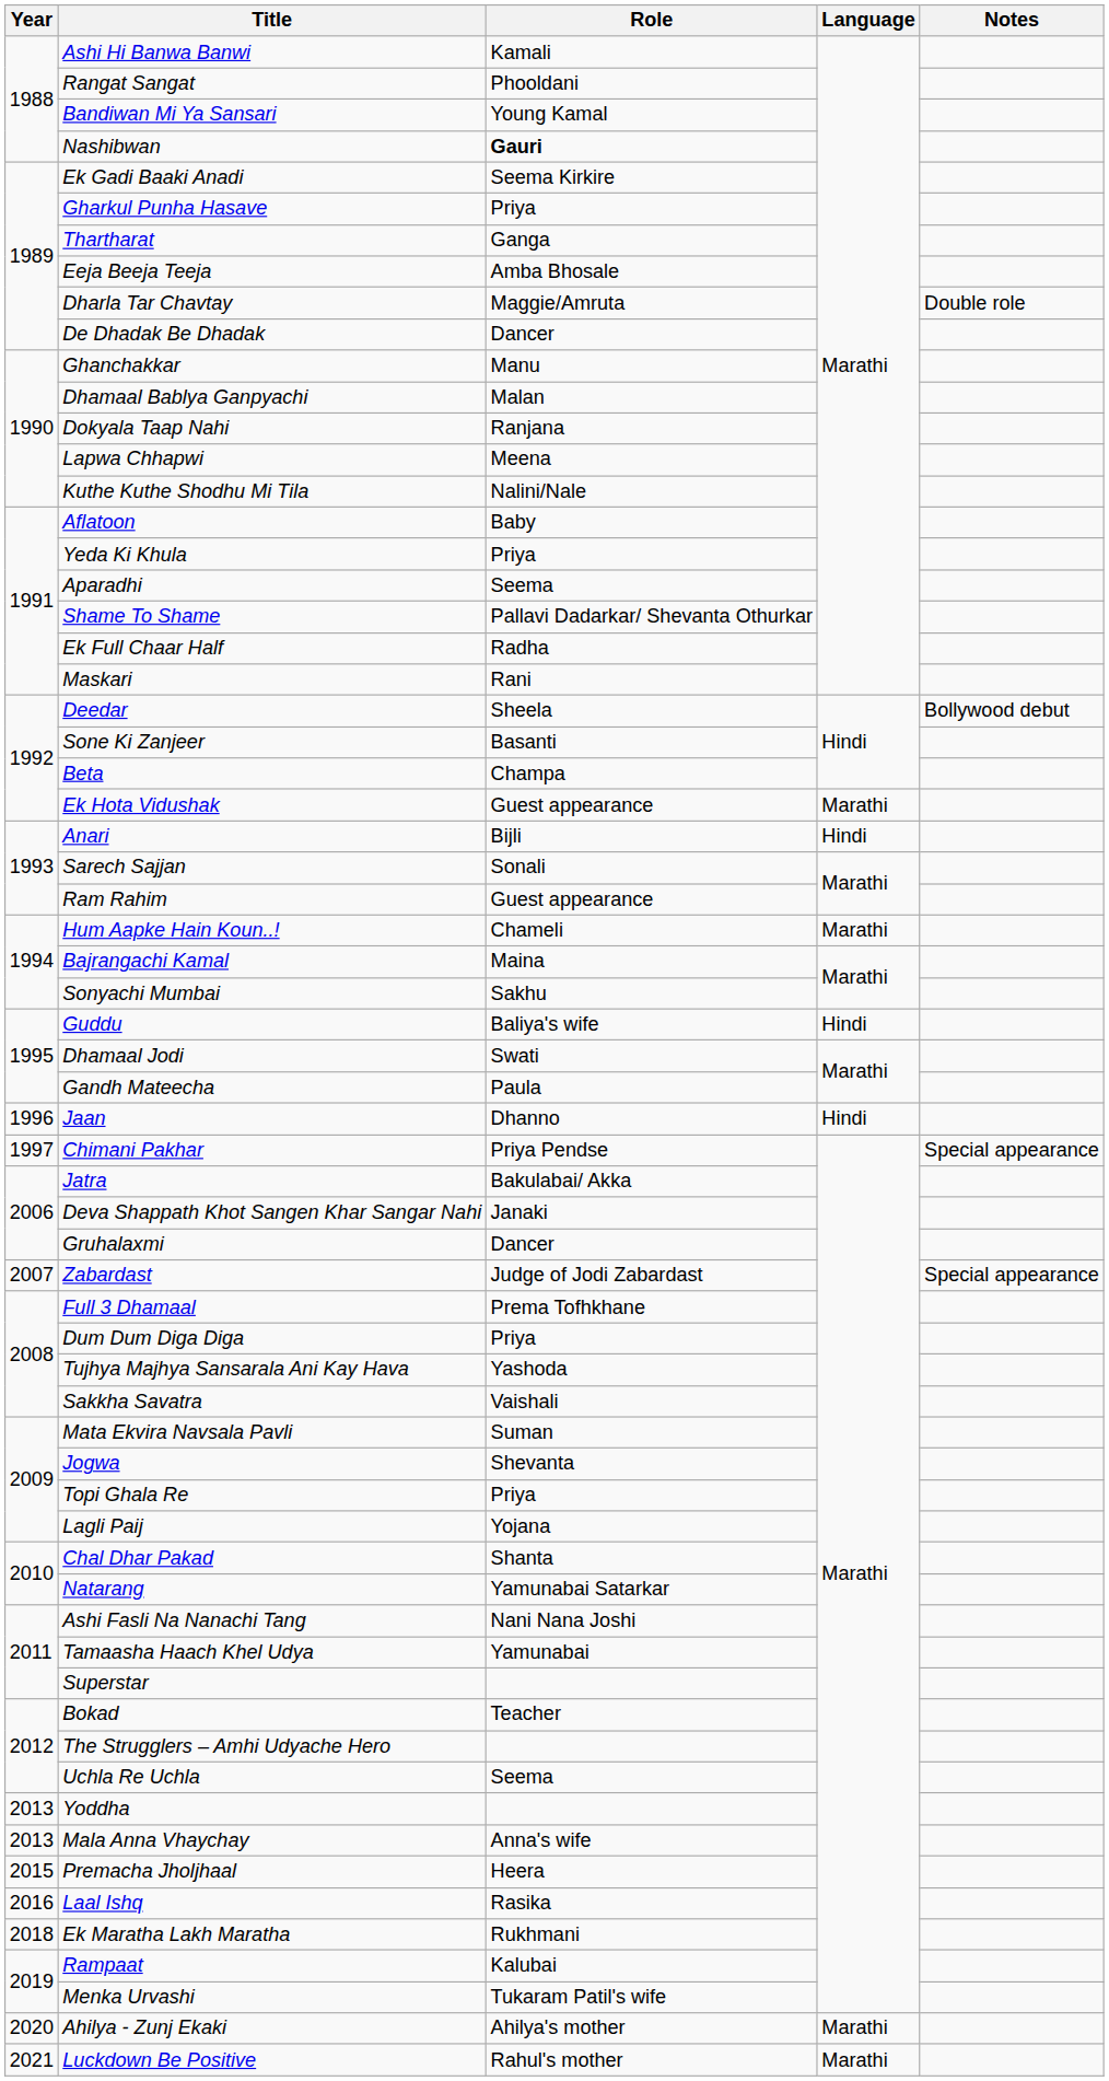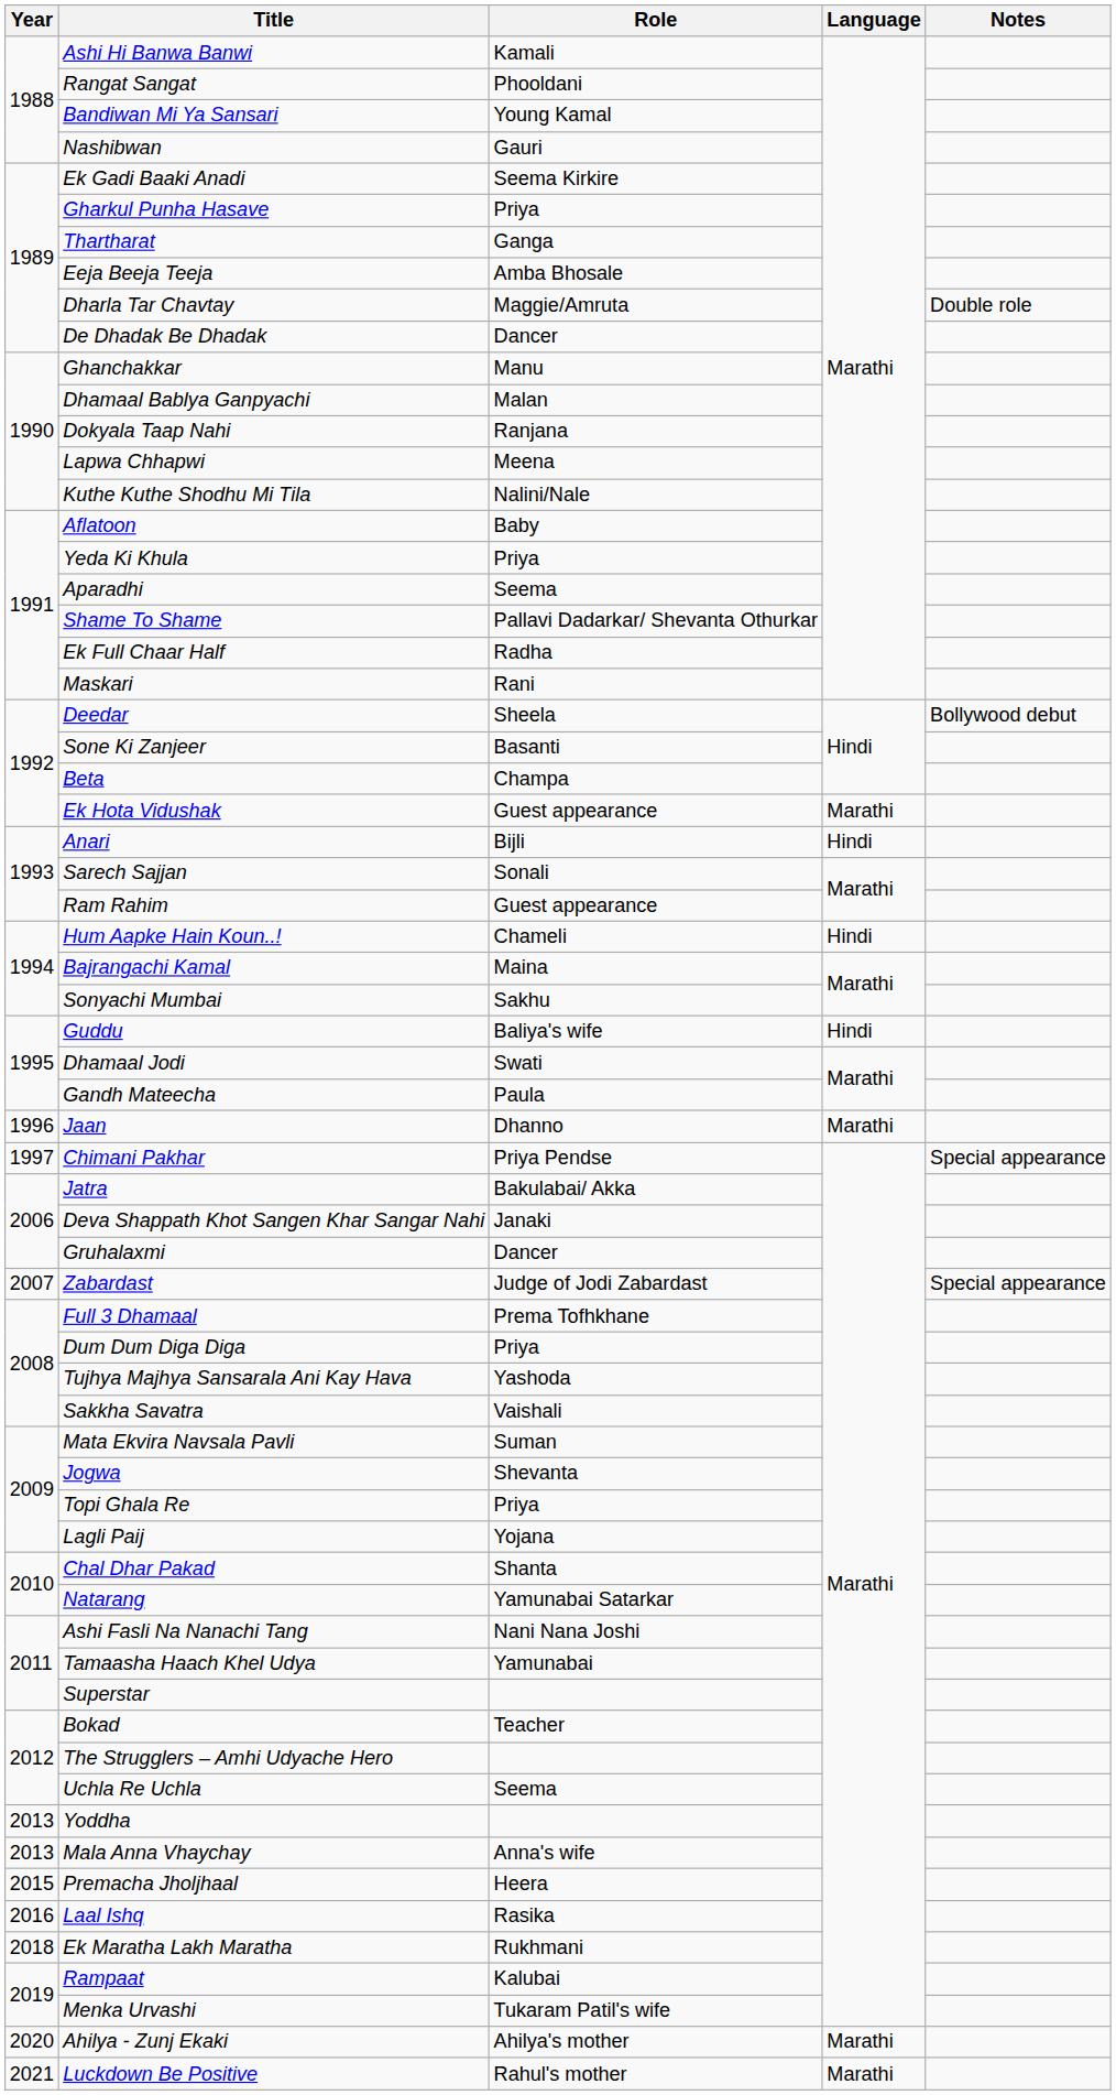 <table class="wikitable sortable">
 <tr>
 <th>Year</th>
 <th>Title</th>
 <th>Role</th>
 <th>Language</th>
 <th class="unsortable">Notes</th>
 </tr>
 <tr>
 <td rowspan="4">1988</td>
 <td><em><a href='#'>Ashi Hi Banwa Banwi</a></em></td>
 <td>Kamali</td>
 <td rowspan="21">Marathi</td>
 <td></td>
 </tr>
 <tr>
 <td><em>Rangat Sangat</em></td>
 <td>Phooldani</td>
 <td></td>
 </tr>
 <tr>
 <td><em><a href='#'>Bandiwan Mi Ya Sansari</a></em></td>
 <td>Young Kamal</td>
 <td></td>
 </tr>
 <tr>
 <td><em>Nashibwan</em></td>
-<td><strong>Gauri</strong></td>
+<td>Gauri</td>
 <td></td>
 </tr>
 <tr>
 <td rowspan="6">1989</td>
 <td><em>Ek Gadi Baaki Anadi</em></td>
 <td>Seema Kirkire</td>
 <td></td>
 </tr>
 <tr>
 <td><em><a href='#'>Gharkul Punha Hasave</a></em></td>
 <td>Priya</td>
 <td></td>
 </tr>
 <tr>
 <td><em><a href='#'>Thartharat</a></em></td>
 <td>Ganga</td>
 <td></td>
 </tr>
 <tr>
 <td><em>Eeja Beeja Teeja</em></td>
 <td>Amba Bhosale</td>
 <td></td>
 </tr>
 <tr>
 <td><em>Dharla Tar Chavtay</em></td>
 <td>Maggie/Amruta</td>
 <td>Double role</td>
 </tr>
 <tr>
 <td><em>De Dhadak Be Dhadak</em></td>
 <td>Dancer</td>
 <td></td>
 </tr>
 <tr>
 <td rowspan="5">1990</td>
 <td><em>Ghanchakkar</em></td>
 <td>Manu</td>
 <td></td>
 </tr>
 <tr>
 <td><em>Dhamaal Bablya Ganpyachi</em></td>
 <td>Malan</td>
 <td></td>
 </tr>
 <tr>
 <td><em>Dokyala Taap Nahi</em></td>
 <td>Ranjana</td>
 <td></td>
 </tr>
 <tr>
 <td><em>Lapwa Chhapwi</em></td>
 <td>Meena</td>
 <td></td>
 </tr>
 <tr>
 <td><em>Kuthe Kuthe Shodhu Mi Tila</em></td>
 <td>Nalini/Nale</td>
 <td></td>
 </tr>
 <tr>
 <td rowspan="6">1991</td>
 <td><a href='#'><em>Aflatoon</em></a></td>
 <td>Baby</td>
 <td></td>
 </tr>
 <tr>
 <td><em>Yeda Ki Khula</em></td>
 <td>Priya</td>
 <td></td>
 </tr>
 <tr>
 <td><em>Aparadhi</em></td>
 <td>Seema</td>
 <td></td>
 </tr>
 <tr>
 <td><em><a href='#'>Shame To Shame</a></em></td>
 <td>Pallavi Dadarkar/ Shevanta Othurkar</td>
 <td></td>
 </tr>
 <tr>
 <td><em>Ek Full Chaar Half</em></td>
 <td>Radha</td>
 <td></td>
 </tr>
 <tr>
 <td><em>Maskari</em></td>
 <td>Rani</td>
 <td></td>
 </tr>
 <tr>
 <td rowspan="4">1992</td>
 <td><em><a href='#'>Deedar</a></em></td>
 <td>Sheela</td>
 <td rowspan="3">Hindi</td>
 <td>Bollywood debut</td>
 </tr>
 <tr>
 <td><em>Sone Ki Zanjeer</em></td>
 <td>Basanti</td>
 <td></td>
 </tr>
 <tr>
 <td><em><a href='#'>Beta</a></em></td>
 <td>Champa</td>
 <td></td>
 </tr>
 <tr>
 <td><em><a href='#'>Ek Hota Vidushak</a></em></td>
 <td>Guest appearance</td>
 <td>Marathi</td>
 <td></td>
 </tr>
 <tr>
 <td rowspan="3">1993</td>
 <td><em><a href='#'>Anari</a></em></td>
 <td>Bijli</td>
 <td>Hindi</td>
 <td></td>
 </tr>
 <tr>
 <td><em>Sarech Sajjan</em></td>
 <td>Sonali</td>
 <td rowspan="2">Marathi</td>
 <td></td>
 </tr>
 <tr>
 <td><em>Ram Rahim</em></td>
 <td>Guest appearance</td>
 <td></td>
 </tr>
 <tr>
 <td rowspan="3">1994</td>
 <td><em><a href='#'>Hum Aapke Hain Koun..!</a></em></td>
 <td>Chameli</td>
-<td>Marathi</td>
+<td>Hindi</td>
 <td></td>
 </tr>
 <tr>
 <td><em><a href='#'>Bajrangachi Kamal</a></em></td>
 <td>Maina</td>
 <td rowspan="2">Marathi</td>
 <td></td>
 </tr>
 <tr>
 <td><em>Sonyachi Mumbai</em></td>
 <td>Sakhu</td>
 <td></td>
 </tr>
 <tr>
 <td rowspan="3">1995</td>
 <td><em><a href='#'>Guddu</a></em></td>
 <td>Baliya's wife</td>
 <td>Hindi</td>
 <td></td>
 </tr>
 <tr>
 <td><em>Dhamaal Jodi</em></td>
 <td>Swati</td>
 <td rowspan="2">Marathi</td>
 <td></td>
 </tr>
 <tr>
 <td><em>Gandh Mateecha</em></td>
 <td>Paula</td>
 <td></td>
 </tr>
 <tr>
 <td>1996</td>
 <td><a href='#'><em>Jaan</em></a></td>
 <td>Dhanno</td>
-<td>Hindi</td>
+<td>Marathi</td>
 <td></td>
 </tr>
 <tr>
 <td>1997</td>
 <td><em><a href='#'>Chimani Pakhar</a></em></td>
 <td>Priya Pendse</td>
 <td rowspan="28">Marathi</td>
 <td>Special appearance</td>
 </tr>
 <tr>
 <td rowspan="3">2006</td>
 <td><a href='#'><em>Jatra</em></a></td>
 <td>Bakulabai/ Akka</td>
 <td></td>
 </tr>
 <tr>
 <td><em>Deva Shappath Khot Sangen Khar Sangar Nahi</em></td>
 <td>Janaki</td>
 <td></td>
 </tr>
 <tr>
 <td><em>Gruhalaxmi</em></td>
 <td>Dancer</td>
 <td></td>
 </tr>
 <tr>
 <td>2007</td>
 <td><em><a href='#'>Zabardast</a></em></td>
 <td>Judge of Jodi Zabardast</td>
 <td>Special appearance</td>
 </tr>
 <tr>
 <td rowspan="4">2008</td>
 <td><em><a href='#'>Full 3 Dhamaal</a></em></td>
 <td>Prema Tofhkhane</td>
 <td></td>
 </tr>
 <tr>
 <td><em>Dum Dum Diga Diga</em></td>
 <td>Priya</td>
 <td></td>
 </tr>
 <tr>
 <td><em>Tujhya Majhya Sansarala Ani Kay Hava</em></td>
 <td>Yashoda</td>
 <td></td>
 </tr>
 <tr>
 <td><em>Sakkha Savatra</em></td>
 <td>Vaishali</td>
 <td></td>
 </tr>
 <tr>
 <td rowspan="4">2009</td>
 <td><em>Mata Ekvira Navsala Pavli</em></td>
 <td>Suman</td>
 <td></td>
 </tr>
 <tr>
 <td><em><a href='#'>Jogwa</a></em></td>
 <td>Shevanta</td>
 <td></td>
 </tr>
 <tr>
 <td><em>Topi Ghala Re</em></td>
 <td>Priya</td>
 <td></td>
 </tr>
 <tr>
 <td><em>Lagli Paij</em></td>
 <td>Yojana</td>
 <td></td>
 </tr>
 <tr>
 <td rowspan="2">2010</td>
 <td><em><a href='#'>Chal Dhar Pakad</a></em></td>
 <td>Shanta</td>
 <td></td>
 </tr>
 <tr>
 <td><em><a href='#'>Natarang</a></em></td>
 <td>Yamunabai Satarkar</td>
 <td></td>
 </tr>
 <tr>
 <td rowspan="3">2011</td>
 <td><em>Ashi Fasli Na Nanachi Tang</em></td>
 <td>Nani Nana Joshi</td>
 <td></td>
 </tr>
 <tr>
 <td><em>Tamaasha Haach Khel Udya</em></td>
 <td>Yamunabai</td>
 <td></td>
 </tr>
 <tr>
 <td><em>Superstar</em></td>
 <td></td>
 <td></td>
 </tr>
 <tr>
 <td rowspan="3">2012</td>
 <td><em>Bokad</em></td>
 <td>Teacher</td>
 <td></td>
 </tr>
 <tr>
 <td><em>The Strugglers – Amhi Udyache Hero</em></td>
 <td></td>
 <td></td>
 </tr>
 <tr>
 <td><em>Uchla Re Uchla</em></td>
 <td>Seema</td>
 <td></td>
 </tr>
 <tr>
 <td>2013</td>
 <td><em>Yoddha</em></td>
 <td></td>
 <td></td>
 </tr>
 <tr>
 <td>2013</td>
 <td><em>Mala Anna Vhaychay</em></td>
 <td>Anna's wife</td>
 <td></td>
 </tr>
 <tr>
 <td>2015</td>
 <td><em>Premacha Jholjhaal</em></td>
 <td>Heera</td>
 <td></td>
 </tr>
 <tr>
 <td>2016</td>
 <td><em><a href='#'>Laal Ishq</a></em></td>
 <td>Rasika</td>
 <td></td>
 </tr>
 <tr>
 <td>2018</td>
 <td><em>Ek Maratha Lakh Maratha</em></td>
 <td>Rukhmani</td>
 <td></td>
 </tr>
 <tr>
 <td rowspan="2">2019</td>
 <td><em><a href='#'>Rampaat</a></em></td>
 <td>Kalubai</td>
 <td></td>
 </tr>
 <tr>
 <td><em>Menka Urvashi</em></td>
 <td>Tukaram Patil's wife</td>
 <td></td>
 </tr>
 <tr>
 <td>2020</td>
 <td><em>Ahilya - Zunj Ekaki</em></td>
 <td>Ahilya's mother</td>
 <td>Marathi</td>
 <td></td>
 </tr>
 <tr>
 <td>2021</td>
 <td><em><a href='#'>Luckdown Be Positive</a></em></td>
 <td>Rahul's mother</td>
 <td>Marathi</td>
 <td></td>
 </tr>
 </table>
